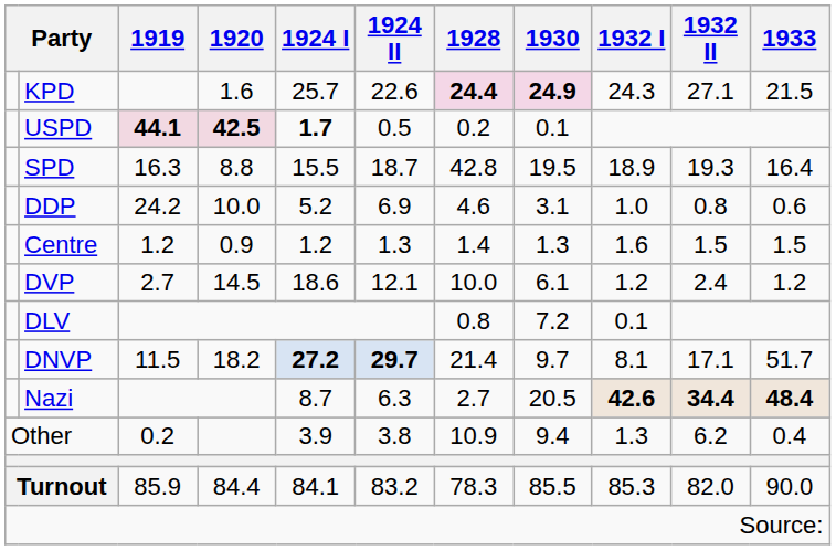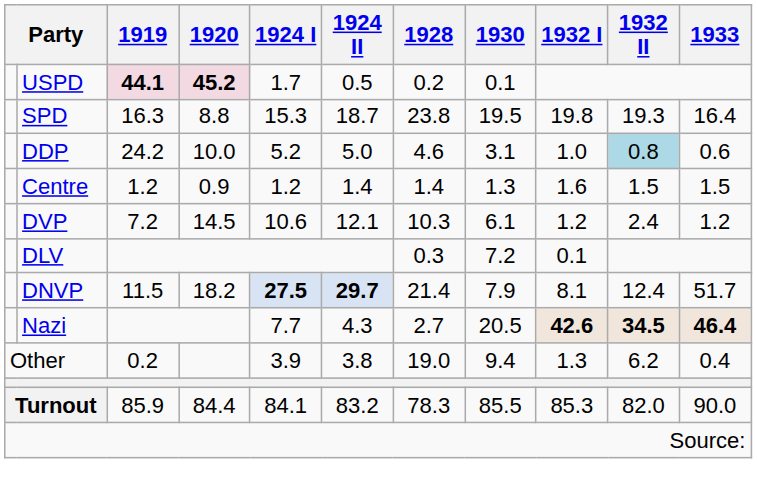 <table class=wikitable style="font-size:90%; text-align:center">
 <tr>
 <th style="width:60px" colspan=2>Party</th>
 <th style="width:40px"><a href='#'>1919</a></th>
 <th style="width:40px"><a href='#'>1920</a></th>
 <th style="width:40px"><a href='#'>1924 I</a></th>
 <th style="width:40px"><a href='#'>1924 II</a></th>
 <th style="width:40px"><a href='#'>1928</a></th>
 <th style="width:40px"><a href='#'>1930</a></th>
 <th style="width:40px"><a href='#'>1932 I</a></th>
 <th style="width:40px"><a href='#'>1932 II</a></th>
 <th style="width:40px"><a href='#'>1933</a></th>
 </tr>
 <tr>
 <td bgcolor=></td>
-<td align=left><a href='#'>KPD</a></td>
-<td></td>
-<td>1.6</td>
-<td>25.7</td>
-<td>22.6</td>
-<td bgcolor=F4D7E7><strong>24.4</strong></td>
-<td bgcolor=F4D7E7><strong>24.9</strong></td>
-<td>24.3</td>
-<td>27.1</td>
-<td>21.5</td>
-</tr>
-<tr>
-<td bgcolor=></td>
 <td align=left><a href='#'>USPD</a></td>
 <td bgcolor=#F2D9E2><strong>44.1</strong></td>
-<td bgcolor=#F2D9E2><strong>42.5</strong></td>
-<td><strong>1.7</strong></td>
+<td bgcolor=#F2D9E2><strong>45.2</strong></td>
+<td>1.7</td>
 <td>0.5</td>
 <td>0.2</td>
 <td>0.1</td>
 </tr>
 <tr>
 <td bgcolor=></td>
 <td align=left><a href='#'>SPD</a></td>
 <td>16.3</td>
 <td>8.8</td>
-<td>15.5</td>
+<td>15.3</td>
 <td>18.7</td>
-<td>42.8</td>
+<td>23.8</td>
 <td>19.5</td>
-<td>18.9</td>
+<td>19.8</td>
 <td>19.3</td>
 <td>16.4</td>
 </tr>
 <tr>
 <td bgcolor=></td>
 <td align=left><a href='#'>DDP</a></td>
 <td>24.2</td>
 <td>10.0</td>
 <td>5.2</td>
-<td>6.9</td>
+<td>5.0</td>
 <td>4.6</td>
 <td>3.1</td>
 <td>1.0</td>
-<td>0.8</td>
+<td style="background: lightblue;">0.8</td>
 <td>0.6</td>
 </tr>
 <tr>
 <td bgcolor=></td>
 <td align=left><a href='#'>Centre</a></td>
 <td>1.2</td>
 <td>0.9</td>
 <td>1.2</td>
-<td>1.3</td>
+<td>1.4</td>
 <td>1.4</td>
 <td>1.3</td>
 <td>1.6</td>
 <td>1.5</td>
 <td>1.5</td>
 </tr>
 <tr>
 <td bgcolor=></td>
 <td align=left><a href='#'>DVP</a></td>
-<td>2.7</td>
+<td>7.2</td>
 <td>14.5</td>
-<td>18.6</td>
+<td>10.6</td>
 <td>12.1</td>
-<td>10.0</td>
+<td>10.3</td>
 <td>6.1</td>
 <td>1.2</td>
 <td>2.4</td>
 <td>1.2</td>
 </tr>
 <tr>
 <td bgcolor=></td>
 <td align=left><a href='#'>DLV</a></td>
 <td colspan=4></td>
-<td>0.8</td>
+<td>0.3</td>
 <td>7.2</td>
 <td>0.1</td>
 </tr>
 <tr>
 <td bgcolor=></td>
 <td align=left><a href='#'>DNVP</a></td>
 <td>11.5</td>
 <td>18.2</td>
-<td bgcolor=#D8E4F3><strong>27.2</strong></td>
+<td bgcolor=#D8E4F3><strong>27.5</strong></td>
 <td bgcolor=#D8E4F3><strong>29.7</strong></td>
 <td>21.4</td>
-<td>9.7</td>
+<td>7.9</td>
 <td>8.1</td>
-<td>17.1</td>
+<td>12.4</td>
 <td>51.7</td>
 </tr>
 <tr>
 <td bgcolor=></td>
 <td align=left><a href='#'>Nazi</a></td>
 <td colspan=2></td>
-<td>8.7</td>
-<td>6.3</td>
+<td>7.7</td>
+<td>4.3</td>
 <td>2.7</td>
 <td>20.5</td>
 <td bgcolor=#F0E6DB><strong>42.6</strong></td>
-<td bgcolor=#F0E6DB><strong>34.4</strong></td>
-<td bgcolor=#F0E6DB><strong>48.4</strong></td>
+<td bgcolor=#F0E6DB><strong>34.5</strong></td>
+<td bgcolor=#F0E6DB><strong>46.4</strong></td>
 </tr>
 <tr>
 <td colspan=2 align=left>Other</td>
 <td>0.2</td>
 <td></td>
 <td>3.9</td>
 <td>3.8</td>
-<td>10.9</td>
+<td>19.0</td>
 <td>9.4</td>
 <td>1.3</td>
 <td>6.2</td>
 <td>0.4</td>
 </tr>
 <tr>
 <th colspan=11></th>
 </tr>
 <tr>
 <th colspan=2 align=left>Turnout</th>
 <td>85.9</td>
 <td>84.4</td>
 <td>84.1</td>
 <td>83.2</td>
 <td>78.3</td>
 <td>85.5</td>
 <td>85.3</td>
 <td>82.0</td>
 <td>90.0</td>
 </tr>
 <tr>
 <td colspan=11 align=right>Source: </td>
 </tr>
 </table>
